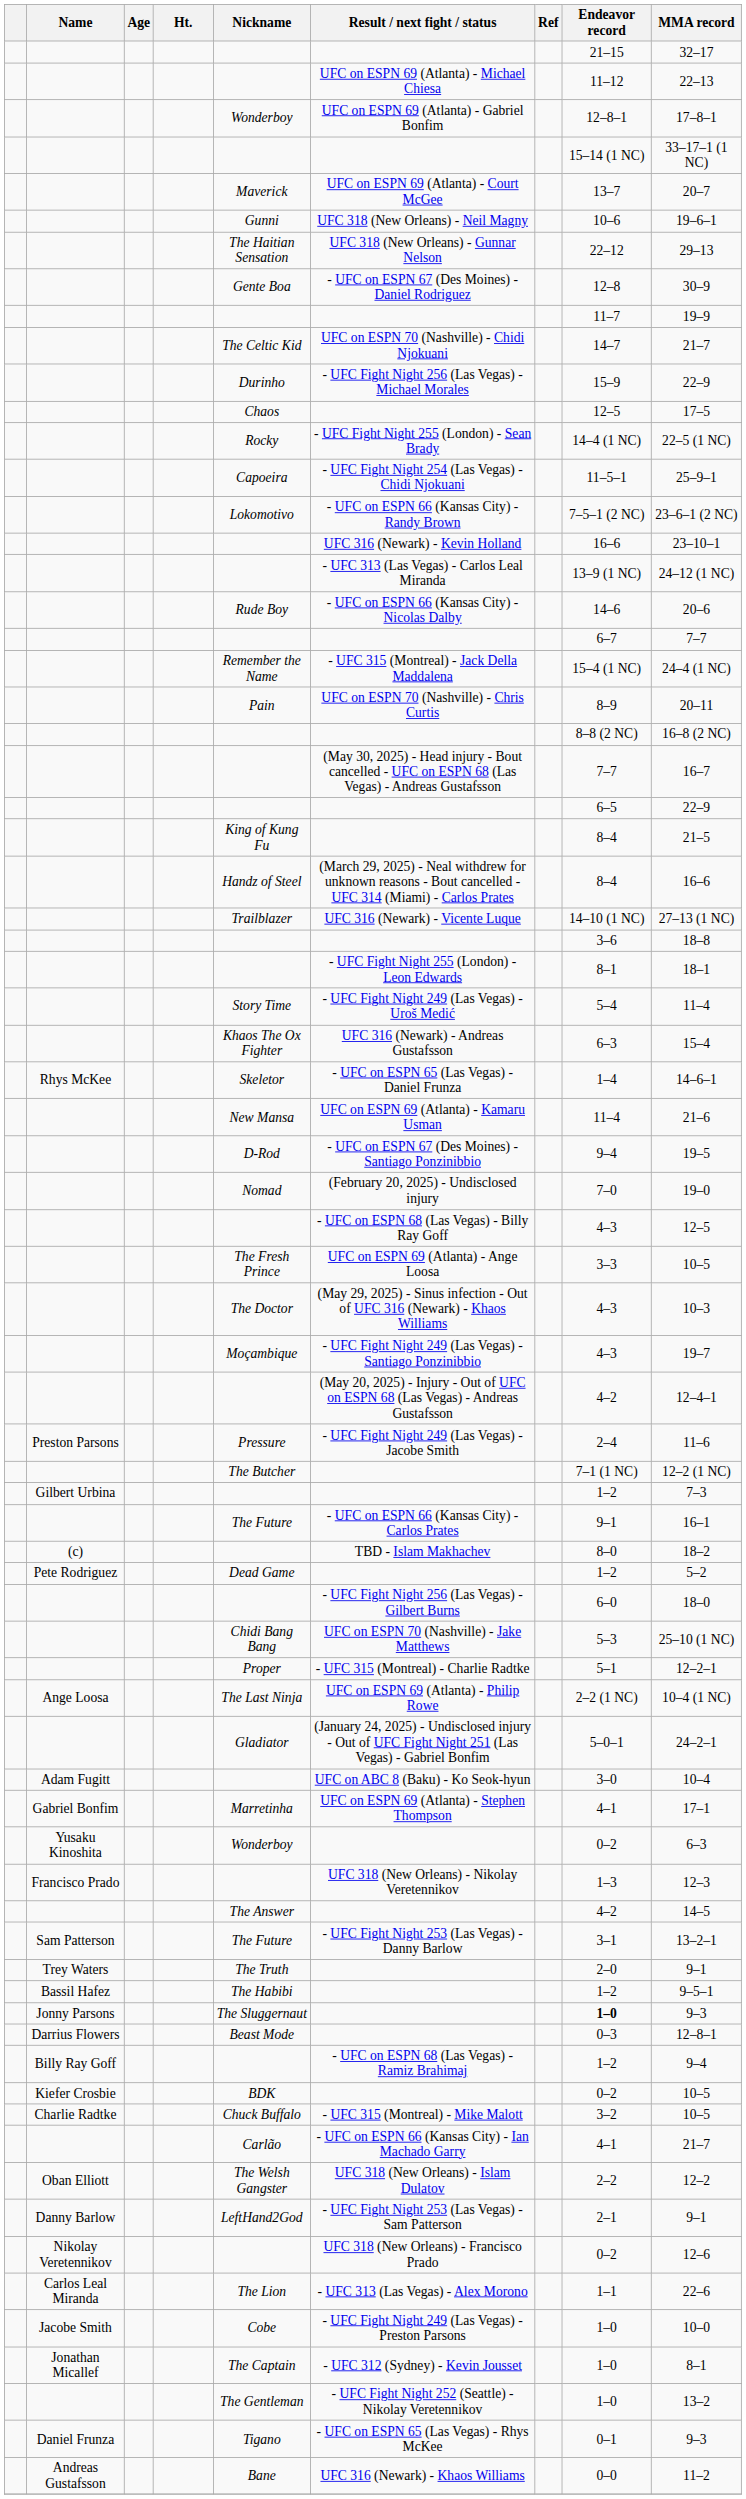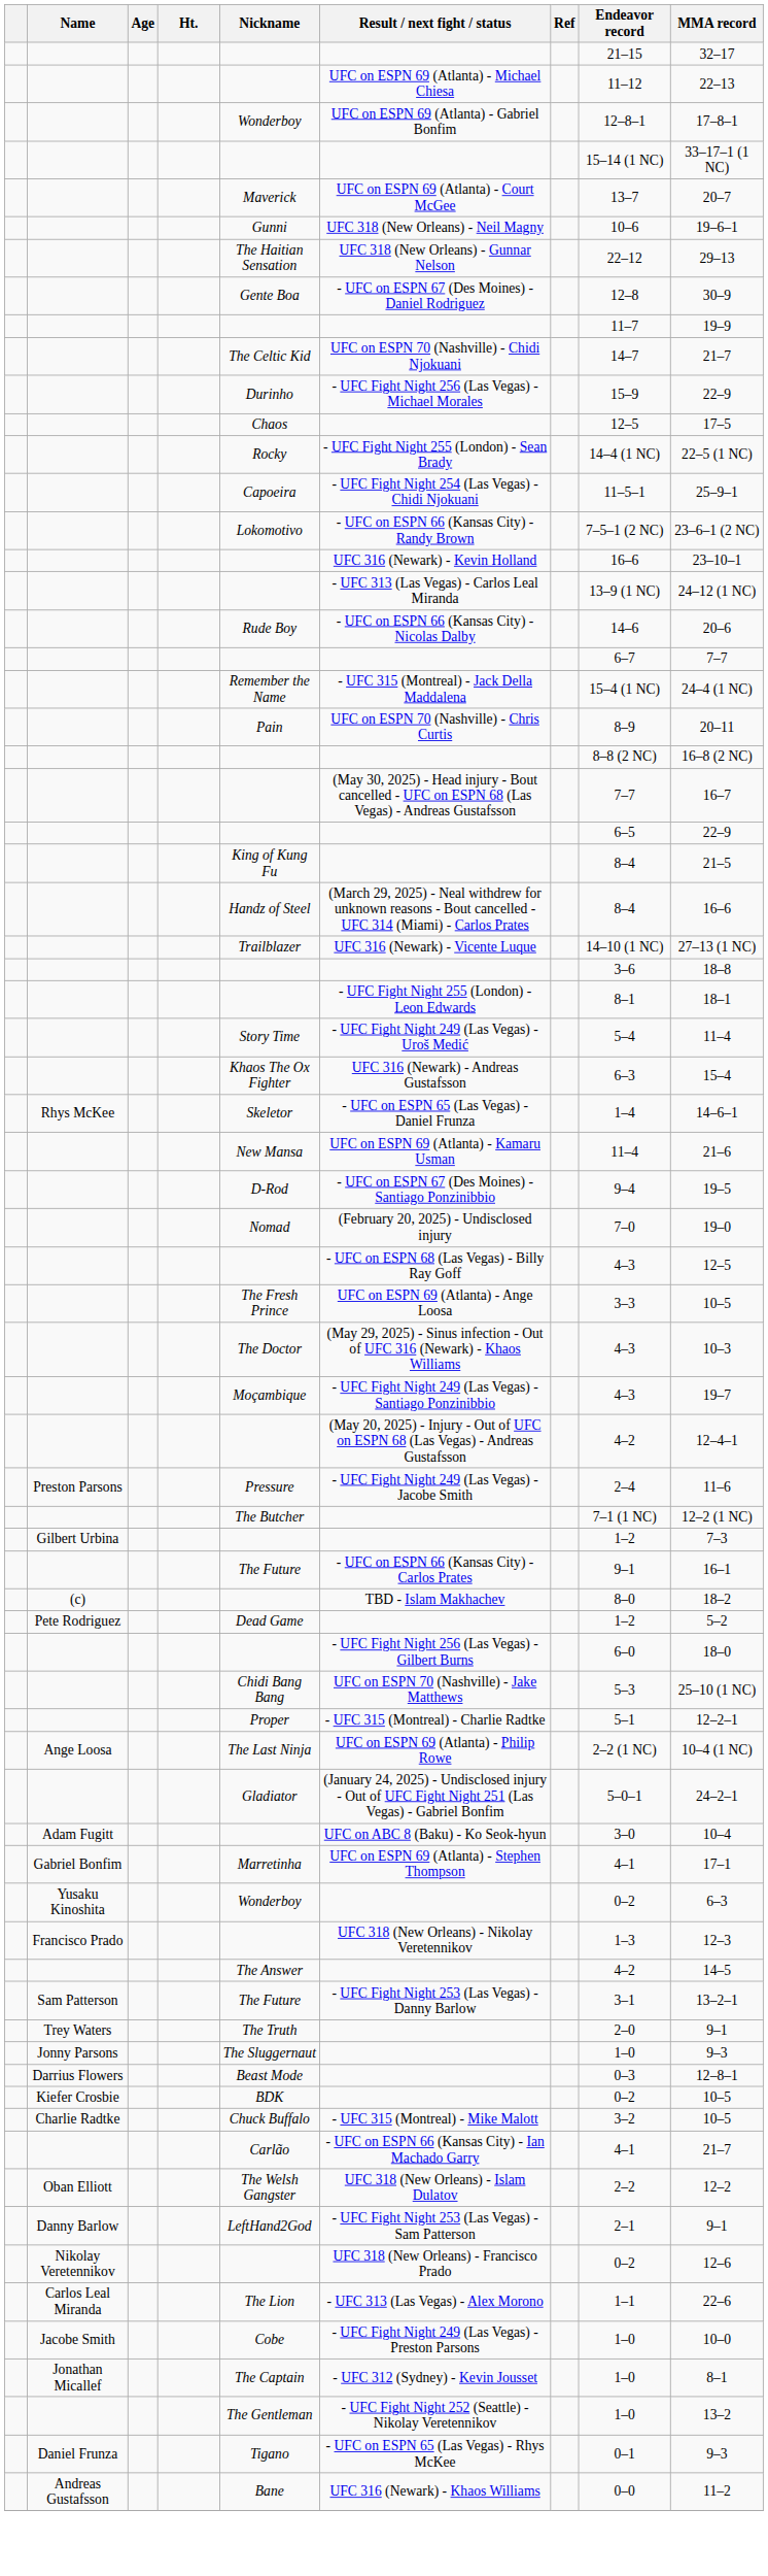 <table class="wikitable sortable" style="text-align:center">
 <tr>
 <th width=3%></th>
 <th width=13%>Name</th>
 <th width=3%>Age</th>
 <th width=8%>Ht.</th>
 <th width=13%>Nickname</th>
 <th width=30%>Result / next fight / status</th>
 <th width=3%>Ref</th>
 <th width=12%>Endeavor record</th>
 <th width=12%>MMA record</th>
 </tr>
 <tr>
 <td></td>
 <td></td>
 <td></td>
 <td></td>
 <td></td>
 <td></td>
 <td></td>
 <td>21–15</td>
 <td>32–17</td>
 </tr>
 <tr>
 <td></td>
 <td></td>
 <td></td>
 <td></td>
 <td><em></em></td>
 <td><a href='#'>UFC on ESPN 69</a> (Atlanta) - <a href='#'>Michael Chiesa</a></td>
 <td></td>
 <td>11–12</td>
 <td>22–13</td>
 </tr>
 <tr>
 <td></td>
 <td></td>
 <td></td>
 <td></td>
 <td><em>Wonderboy</em></td>
 <td><a href='#'>UFC on ESPN 69</a> (Atlanta) - Gabriel Bonfim</td>
 <td></td>
 <td>12–8–1</td>
 <td>17–8–1</td>
 </tr>
 <tr>
 <td></td>
 <td></td>
 <td></td>
 <td></td>
 <td><em></em></td>
 <td></td>
 <td></td>
 <td>15–14 (1 NC)</td>
 <td>33–17–1 (1 NC)</td>
 </tr>
 <tr>
 <td></td>
 <td></td>
 <td></td>
 <td></td>
 <td><em>Maverick</em></td>
 <td><a href='#'>UFC on ESPN 69</a> (Atlanta) - <a href='#'>Court McGee</a></td>
 <td></td>
 <td>13–7</td>
 <td>20–7</td>
 </tr>
 <tr>
 <td></td>
 <td></td>
 <td></td>
 <td></td>
 <td><em>Gunni</em></td>
 <td><a href='#'>UFC 318</a> (New Orleans) - <a href='#'>Neil Magny</a></td>
 <td></td>
 <td>10–6</td>
 <td>19–6–1</td>
 </tr>
 <tr>
 <td></td>
 <td></td>
 <td></td>
 <td></td>
 <td><em>The Haitian Sensation</em></td>
 <td><a href='#'>UFC 318</a> (New Orleans) - <a href='#'>Gunnar Nelson</a></td>
 <td></td>
 <td>22–12</td>
 <td>29–13</td>
 </tr>
 <tr>
 <td></td>
 <td></td>
 <td></td>
 <td></td>
 <td><em>Gente Boa</em></td>
 <td> - <a href='#'>UFC on ESPN 67</a> (Des Moines) - <a href='#'>Daniel Rodriguez</a></td>
 <td></td>
 <td>12–8</td>
 <td>30–9</td>
 </tr>
 <tr>
 <td></td>
 <td></td>
 <td></td>
 <td></td>
 <td><em></em></td>
 <td></td>
 <td></td>
 <td>11–7</td>
 <td>19–9</td>
 </tr>
 <tr>
 <td></td>
 <td></td>
 <td></td>
 <td></td>
 <td><em>The Celtic Kid</em></td>
 <td><a href='#'>UFC on ESPN 70</a> (Nashville) - <a href='#'>Chidi Njokuani</a></td>
 <td></td>
 <td>14–7</td>
 <td>21–7</td>
 </tr>
 <tr>
 <td></td>
 <td></td>
 <td></td>
 <td></td>
 <td><em>Durinho</em></td>
 <td> - <a href='#'>UFC Fight Night 256</a> (Las Vegas) - <a href='#'>Michael Morales</a></td>
 <td></td>
 <td>15–9</td>
 <td>22–9</td>
 </tr>
 <tr>
 <td></td>
 <td></td>
 <td></td>
 <td></td>
 <td><em>Chaos</em></td>
 <td></td>
 <td></td>
 <td>12–5</td>
 <td>17–5</td>
 </tr>
 <tr>
 <td></td>
 <td></td>
 <td></td>
 <td></td>
 <td><em>Rocky</em></td>
 <td> - <a href='#'>UFC Fight Night 255</a> (London) - <a href='#'>Sean Brady</a></td>
 <td></td>
 <td>14–4 (1 NC)</td>
 <td>22–5 (1 NC)</td>
 </tr>
 <tr>
 <td></td>
 <td></td>
 <td></td>
 <td></td>
 <td><em>Capoeira</em></td>
 <td> - <a href='#'>UFC Fight Night 254</a> (Las Vegas) - <a href='#'>Chidi Njokuani</a></td>
 <td></td>
 <td>11–5–1</td>
 <td>25–9–1</td>
 </tr>
 <tr>
 <td></td>
 <td></td>
 <td></td>
 <td></td>
 <td><em>Lokomotivo</em></td>
 <td> - <a href='#'>UFC on ESPN 66</a> (Kansas City) - <a href='#'>Randy Brown</a></td>
 <td></td>
 <td>7–5–1 (2 NC)</td>
 <td>23–6–1 (2 NC)</td>
 </tr>
 <tr>
 <td></td>
 <td></td>
 <td></td>
 <td></td>
 <td><em></em></td>
 <td><a href='#'>UFC 316</a> (Newark) - <a href='#'>Kevin Holland</a></td>
 <td></td>
 <td>16–6</td>
 <td>23–10–1</td>
 </tr>
 <tr>
 <td></td>
 <td></td>
 <td></td>
 <td></td>
 <td><em></em></td>
 <td> - <a href='#'>UFC 313</a> (Las Vegas) - Carlos Leal Miranda</td>
 <td></td>
 <td>13–9 (1 NC)</td>
 <td>24–12 (1 NC)</td>
 </tr>
 <tr>
 <td></td>
 <td></td>
 <td></td>
 <td></td>
 <td><em>Rude Boy</em></td>
 <td> - <a href='#'>UFC on ESPN 66</a> (Kansas City) - <a href='#'>Nicolas Dalby</a></td>
 <td></td>
 <td>14–6</td>
 <td>20–6</td>
 </tr>
 <tr>
 <td></td>
 <td></td>
 <td></td>
 <td></td>
 <td></td>
 <td></td>
 <td></td>
 <td>6–7</td>
 <td>7–7</td>
 </tr>
 <tr>
 <td></td>
 <td></td>
 <td></td>
 <td></td>
 <td><em>Remember the Name</em></td>
 <td> - <a href='#'>UFC 315</a> (Montreal) - <a href='#'>Jack Della Maddalena</a></td>
 <td></td>
 <td>15–4 (1 NC)</td>
 <td>24–4 (1 NC)</td>
 </tr>
 <tr>
 <td></td>
 <td></td>
 <td></td>
 <td></td>
 <td><em>Pain</em></td>
 <td><a href='#'>UFC on ESPN 70</a> (Nashville) - <a href='#'>Chris Curtis</a></td>
 <td></td>
 <td>8–9</td>
 <td>20–11</td>
 </tr>
 <tr>
 <td></td>
 <td></td>
 <td></td>
 <td></td>
 <td><em></em></td>
 <td></td>
 <td></td>
 <td>8–8 (2 NC)</td>
 <td>16–8 (2 NC)</td>
 </tr>
 <tr>
 <td></td>
 <td></td>
 <td></td>
 <td></td>
 <td><em></em></td>
 <td>(May 30, 2025) - Head injury - Bout cancelled - <a href='#'>UFC on ESPN 68</a> (Las Vegas) - Andreas Gustafsson</td>
 <td></td>
 <td>7–7</td>
 <td>16–7</td>
 </tr>
 <tr>
 <td></td>
 <td></td>
 <td></td>
 <td></td>
 <td><em></em></td>
 <td></td>
 <td></td>
 <td>6–5</td>
 <td>22–9</td>
 </tr>
 <tr>
 <td></td>
 <td></td>
 <td></td>
 <td></td>
 <td><em>King of Kung Fu</em></td>
 <td></td>
 <td></td>
 <td>8–4</td>
 <td>21–5</td>
 </tr>
 <tr>
 <td></td>
 <td></td>
 <td></td>
 <td></td>
 <td><em>Handz of Steel</em></td>
 <td>(March 29, 2025) - Neal withdrew for unknown reasons - Bout cancelled - <a href='#'>UFC 314</a> (Miami) - <a href='#'>Carlos Prates</a></td>
 <td></td>
 <td>8–4</td>
 <td>16–6</td>
 </tr>
 <tr>
 <td></td>
 <td></td>
 <td></td>
 <td></td>
 <td><em>Trailblazer</em></td>
 <td><a href='#'>UFC 316</a> (Newark) - <a href='#'>Vicente Luque</a></td>
 <td></td>
 <td>14–10 (1 NC)</td>
 <td>27–13 (1 NC)</td>
 </tr>
 <tr>
 <td></td>
 <td></td>
 <td></td>
 <td></td>
 <td></td>
 <td></td>
 <td></td>
 <td>3–6</td>
 <td>18–8</td>
 </tr>
 <tr>
 <td></td>
 <td></td>
 <td></td>
 <td></td>
 <td></td>
 <td> - <a href='#'>UFC Fight Night 255</a> (London) - <a href='#'>Leon Edwards</a></td>
 <td></td>
 <td>8–1</td>
 <td>18–1</td>
 </tr>
 <tr>
 <td></td>
 <td></td>
 <td></td>
 <td></td>
 <td><em>Story Time</em></td>
 <td> - <a href='#'>UFC Fight Night 249</a> (Las Vegas) - <a href='#'>Uroš Medić</a></td>
 <td></td>
 <td>5–4</td>
 <td>11–4</td>
 </tr>
 <tr>
 <td></td>
 <td></td>
 <td></td>
 <td></td>
 <td><em>Khaos The Ox Fighter</em></td>
 <td><a href='#'>UFC 316</a> (Newark) - Andreas Gustafsson</td>
 <td></td>
 <td>6–3</td>
 <td>15–4</td>
 </tr>
 <tr>
 <td></td>
 <td>Rhys McKee</td>
 <td></td>
 <td></td>
 <td><em>Skeletor</em></td>
 <td> - <a href='#'>UFC on ESPN 65</a> (Las Vegas) - Daniel Frunza</td>
 <td></td>
 <td>1–4</td>
 <td>14–6–1</td>
 </tr>
 <tr>
 <td></td>
 <td></td>
 <td></td>
 <td></td>
 <td><em>New Mansa</em></td>
 <td><a href='#'>UFC on ESPN 69</a> (Atlanta) - <a href='#'>Kamaru Usman</a></td>
 <td></td>
 <td>11–4</td>
 <td>21–6</td>
 </tr>
 <tr>
 <td></td>
 <td></td>
 <td></td>
 <td></td>
 <td><em>D-Rod</em></td>
 <td> - <a href='#'>UFC on ESPN 67</a> (Des Moines) - <a href='#'>Santiago Ponzinibbio</a></td>
 <td></td>
 <td>9–4</td>
 <td>19–5</td>
 </tr>
 <tr>
 <td></td>
 <td></td>
 <td></td>
 <td></td>
 <td><em>Nomad</em></td>
 <td>(February 20, 2025) - Undisclosed injury</td>
 <td></td>
 <td>7–0</td>
 <td>19–0</td>
 </tr>
 <tr>
 <td></td>
 <td></td>
 <td></td>
 <td></td>
 <td></td>
 <td> - <a href='#'>UFC on ESPN 68</a> (Las Vegas) - Billy Ray Goff</td>
 <td></td>
 <td>4–3</td>
 <td>12–5</td>
 </tr>
 <tr>
 <td></td>
 <td></td>
 <td></td>
 <td></td>
 <td><em>The Fresh Prince</em></td>
 <td><a href='#'>UFC on ESPN 69</a> (Atlanta) - Ange Loosa</td>
 <td></td>
 <td>3–3</td>
 <td>10–5</td>
 </tr>
 <tr>
 <td></td>
 <td></td>
 <td></td>
 <td></td>
 <td><em>The Doctor</em></td>
 <td>(May 29, 2025) - Sinus infection - Out of <a href='#'>UFC 316</a> (Newark) - <a href='#'>Khaos Williams</a></td>
 <td></td>
 <td>4–3</td>
 <td>10–3</td>
 </tr>
 <tr>
 <td></td>
 <td></td>
 <td></td>
 <td></td>
 <td><em>Moçambique</em></td>
 <td> - <a href='#'>UFC Fight Night 249</a> (Las Vegas) - <a href='#'>Santiago Ponzinibbio</a></td>
 <td></td>
 <td>4–3</td>
 <td>19–7</td>
 </tr>
 <tr>
 <td></td>
 <td></td>
 <td></td>
 <td></td>
 <td></td>
 <td>(May 20, 2025) - Injury - Out of <a href='#'>UFC on ESPN 68</a> (Las Vegas) - Andreas Gustafsson</td>
 <td></td>
 <td>4–2</td>
 <td>12–4–1</td>
 </tr>
 <tr>
 <td></td>
 <td>Preston Parsons</td>
 <td></td>
 <td></td>
 <td><em>Pressure</em></td>
 <td> - <a href='#'>UFC Fight Night 249</a> (Las Vegas) - Jacobe Smith</td>
 <td></td>
 <td>2–4</td>
 <td>11–6</td>
 </tr>
 <tr>
 <td></td>
 <td></td>
 <td></td>
 <td></td>
 <td><em>The Butcher</em></td>
 <td></td>
 <td></td>
 <td>7–1 (1 NC)</td>
 <td>12–2 (1 NC)</td>
 </tr>
 <tr>
 <td></td>
 <td>Gilbert Urbina</td>
 <td></td>
 <td></td>
 <td></td>
 <td></td>
 <td></td>
 <td>1–2</td>
 <td>7–3</td>
 </tr>
 <tr>
 <td></td>
 <td></td>
 <td></td>
 <td></td>
 <td><em>The Future</em></td>
 <td> - <a href='#'>UFC on ESPN 66</a> (Kansas City) - <a href='#'>Carlos Prates</a></td>
 <td></td>
 <td>9–1</td>
 <td>16–1</td>
 </tr>
 <tr>
 <td></td>
 <td> (c)</td>
 <td></td>
 <td></td>
 <td></td>
 <td>TBD - <a href='#'>Islam Makhachev</a></td>
 <td></td>
 <td>8–0</td>
 <td>18–2</td>
 </tr>
 <tr>
 <td></td>
 <td>Pete Rodriguez</td>
 <td></td>
 <td></td>
 <td><em>Dead Game</em></td>
 <td></td>
 <td></td>
 <td>1–2</td>
 <td>5–2</td>
 </tr>
 <tr>
 <td></td>
 <td></td>
 <td></td>
 <td></td>
 <td></td>
 <td> - <a href='#'>UFC Fight Night 256</a> (Las Vegas) - <a href='#'>Gilbert Burns</a></td>
 <td></td>
 <td>6–0</td>
 <td>18–0</td>
 </tr>
 <tr>
 <td></td>
 <td></td>
 <td></td>
 <td></td>
 <td><em>Chidi Bang Bang</em></td>
 <td><a href='#'>UFC on ESPN 70</a> (Nashville) - <a href='#'>Jake Matthews</a></td>
 <td></td>
 <td>5–3</td>
 <td>25–10 (1 NC)</td>
 </tr>
 <tr>
 <td></td>
 <td></td>
 <td></td>
 <td></td>
 <td><em>Proper</em></td>
 <td> - <a href='#'>UFC 315</a> (Montreal) - Charlie Radtke</td>
 <td></td>
 <td>5–1</td>
 <td>12–2–1</td>
 </tr>
 <tr>
 <td></td>
 <td>Ange Loosa</td>
 <td></td>
 <td></td>
 <td><em>The Last Ninja</em></td>
 <td><a href='#'>UFC on ESPN 69</a> (Atlanta) - <a href='#'>Philip Rowe</a></td>
 <td></td>
 <td>2–2 (1 NC)</td>
 <td>10–4 (1 NC)</td>
 </tr>
 <tr>
 <td></td>
 <td></td>
 <td></td>
 <td></td>
 <td><em>Gladiator</em></td>
 <td>(January 24, 2025) - Undisclosed injury - Out of <a href='#'>UFC Fight Night 251</a> (Las Vegas) - Gabriel Bonfim</td>
 <td></td>
 <td>5–0–1</td>
 <td>24–2–1</td>
 </tr>
 <tr>
 <td></td>
 <td>Adam Fugitt</td>
 <td></td>
 <td></td>
 <td></td>
 <td><a href='#'>UFC on ABC 8</a> (Baku) - Ko Seok-hyun</td>
 <td></td>
 <td>3–0</td>
 <td>10–4</td>
 </tr>
 <tr>
 <td></td>
 <td>Gabriel Bonfim</td>
 <td></td>
 <td></td>
 <td><em>Marretinha</em></td>
 <td><a href='#'>UFC on ESPN 69</a> (Atlanta) - <a href='#'>Stephen Thompson</a></td>
 <td></td>
 <td>4–1</td>
 <td>17–1</td>
 </tr>
 <tr>
 <td></td>
 <td>Yusaku Kinoshita</td>
 <td></td>
 <td></td>
 <td><em>Wonderboy</em></td>
 <td></td>
 <td></td>
 <td>0–2</td>
 <td>6–3</td>
 </tr>
 <tr>
 <td></td>
 <td>Francisco Prado</td>
 <td></td>
 <td></td>
 <td></td>
 <td><a href='#'>UFC 318</a> (New Orleans) - Nikolay Veretennikov</td>
 <td></td>
 <td>1–3</td>
 <td>12–3</td>
 </tr>
 <tr>
 <td></td>
 <td></td>
 <td></td>
 <td></td>
 <td><em>The Answer</em></td>
 <td></td>
 <td></td>
 <td>4–2</td>
 <td>14–5</td>
 </tr>
 <tr>
 <td></td>
 <td>Sam Patterson</td>
 <td></td>
 <td></td>
 <td><em>The Future</em></td>
 <td> - <a href='#'>UFC Fight Night 253</a> (Las Vegas) - Danny Barlow</td>
 <td></td>
 <td>3–1</td>
 <td>13–2–1</td>
 </tr>
 <tr>
 <td></td>
 <td>Trey Waters</td>
 <td></td>
 <td></td>
 <td><em>The Truth</em></td>
 <td></td>
 <td></td>
 <td>2–0</td>
 <td>9–1</td>
 </tr>
 <tr>
 <td></td>
-<td>Bassil Hafez</td>
-<td></td>
-<td></td>
-<td><em>The Habibi</em></td>
-<td></td>
-<td></td>
-<td>1–2</td>
-<td>9–5–1</td>
-</tr>
-<tr>
-<td></td>
 <td>Jonny Parsons</td>
 <td></td>
 <td></td>
 <td><em>The Sluggernaut</em></td>
 <td></td>
 <td></td>
-<td><strong>1–0</strong></td>
+<td>1–0</td>
 <td>9–3</td>
 </tr>
 <tr>
 <td></td>
 <td>Darrius Flowers</td>
 <td></td>
 <td></td>
 <td><em>Beast Mode</em></td>
 <td></td>
 <td></td>
 <td>0–3</td>
 <td>12–8–1</td>
-</tr>
-<tr>
-<td></td>
-<td>Billy Ray Goff</td>
-<td></td>
-<td></td>
-<td></td>
-<td> - <a href='#'>UFC on ESPN 68</a> (Las Vegas) - <a href='#'>Ramiz Brahimaj</a></td>
-<td></td>
-<td>1–2</td>
-<td>9–4</td>
 </tr>
 <tr>
 <td></td>
 <td>Kiefer Crosbie</td>
 <td></td>
 <td></td>
 <td><em>BDK</em></td>
 <td></td>
 <td></td>
 <td>0–2</td>
 <td>10–5</td>
 </tr>
 <tr>
 <td></td>
 <td>Charlie Radtke</td>
 <td></td>
 <td></td>
 <td><em>Chuck Buffalo</em></td>
 <td> - <a href='#'>UFC 315</a> (Montreal) - <a href='#'>Mike Malott</a></td>
 <td></td>
 <td>3–2</td>
 <td>10–5</td>
 </tr>
 <tr>
 <td></td>
 <td></td>
 <td></td>
 <td></td>
 <td><em>Carlão</em></td>
 <td> - <a href='#'>UFC on ESPN 66</a> (Kansas City) - <a href='#'>Ian Machado Garry</a></td>
 <td></td>
 <td>4–1</td>
 <td>21–7</td>
 </tr>
 <tr>
 <td></td>
 <td>Oban Elliott</td>
 <td></td>
 <td></td>
 <td><em>The Welsh Gangster</em></td>
 <td><a href='#'>UFC 318</a> (New Orleans) - <a href='#'>Islam Dulatov</a></td>
 <td></td>
 <td>2–2</td>
 <td>12–2</td>
 </tr>
 <tr>
 <td></td>
 <td>Danny Barlow</td>
 <td></td>
 <td></td>
 <td><em>LeftHand2God</em></td>
 <td> - <a href='#'>UFC Fight Night 253</a> (Las Vegas) - Sam Patterson</td>
 <td></td>
 <td>2–1</td>
 <td>9–1</td>
 </tr>
 <tr>
 <td></td>
 <td>Nikolay Veretennikov</td>
 <td></td>
 <td></td>
 <td></td>
 <td><a href='#'>UFC 318</a> (New Orleans) - Francisco Prado</td>
 <td></td>
 <td>0–2</td>
 <td>12–6</td>
 </tr>
 <tr>
 <td></td>
 <td>Carlos Leal Miranda</td>
 <td></td>
 <td></td>
 <td><em>The Lion</em></td>
 <td> - <a href='#'>UFC 313</a> (Las Vegas) - <a href='#'>Alex Morono</a></td>
 <td></td>
 <td>1–1</td>
 <td>22–6</td>
 </tr>
 <tr>
 <td></td>
 <td>Jacobe Smith</td>
 <td></td>
 <td></td>
 <td><em>Cobe</em></td>
 <td> - <a href='#'>UFC Fight Night 249</a> (Las Vegas) - Preston Parsons</td>
 <td></td>
 <td>1–0</td>
 <td>10–0</td>
 </tr>
 <tr>
 <td></td>
 <td>Jonathan Micallef</td>
 <td></td>
 <td></td>
 <td><em>The Captain</em></td>
 <td> - <a href='#'>UFC 312</a> (Sydney) - <a href='#'>Kevin Jousset</a></td>
 <td></td>
 <td>1–0</td>
 <td>8–1</td>
 </tr>
 <tr>
 <td></td>
 <td></td>
 <td></td>
 <td></td>
 <td><em>The Gentleman</em></td>
 <td> - <a href='#'>UFC Fight Night 252</a> (Seattle) - Nikolay Veretennikov</td>
 <td></td>
 <td>1–0</td>
 <td>13–2</td>
 </tr>
 <tr>
 <td></td>
 <td>Daniel Frunza</td>
 <td></td>
 <td></td>
 <td><em>Tigano</em></td>
 <td> - <a href='#'>UFC on ESPN 65</a> (Las Vegas) - Rhys McKee</td>
 <td></td>
 <td>0–1</td>
 <td>9–3</td>
 </tr>
 <tr>
 <td></td>
 <td>Andreas Gustafsson</td>
 <td></td>
 <td></td>
 <td><em>Bane</em></td>
 <td><a href='#'>UFC 316</a> (Newark) - <a href='#'>Khaos Williams</a></td>
 <td></td>
 <td>0–0</td>
 <td>11–2</td>
 </tr>
 <tr>
 </tr>
 </table>
